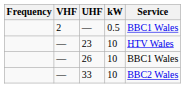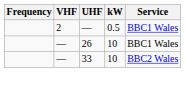 <table class="wikitable sortable">
 <tr>
 <th>Frequency</th>
 <th>VHF</th>
 <th>UHF</th>
 <th>kW</th>
 <th>Service</th>
 </tr>
 <tr>
 <td></td>
 <td>2</td>
 <td>—</td>
 <td>0.5</td>
 <td><a href='#'>BBC1 Wales</a></td>
 </tr>
 <tr>
 <td></td>
 <td>—</td>
-<td>23</td>
-<td>10</td>
-<td><a href='#'>HTV Wales</a></td>
-</tr>
-<tr>
-<td></td>
-<td>—</td>
 <td>26</td>
 <td>10</td>
 <td>BBC1 Wales</td>
 </tr>
 <tr>
 <td></td>
 <td>—</td>
 <td>33</td>
 <td>10</td>
 <td><a href='#'>BBC2 Wales</a></td>
 </tr>
 </table>
